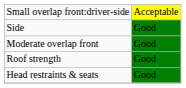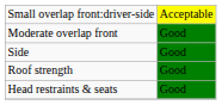 <table class="wikitable">
 <tr>
 <td>Small overlap front:driver-side</td>
 <td style="background: yellow">Acceptable</td>
 </tr>
 <tr>
-<td>Side</td>
+<td>Moderate overlap front</td>
 <td style="background: green">Good</td>
 </tr>
 <tr>
-<td>Moderate overlap front</td>
+<td>Side</td>
 <td style="background: green">Good</td>
 </tr>
 <tr>
 <td>Roof strength</td>
 <td style="background: green">Good</td>
 </tr>
 <tr>
 <td>Head restraints & seats</td>
 <td style="background: green">Good</td>
 </tr>
 <tr>
 </tr>
 </table>
